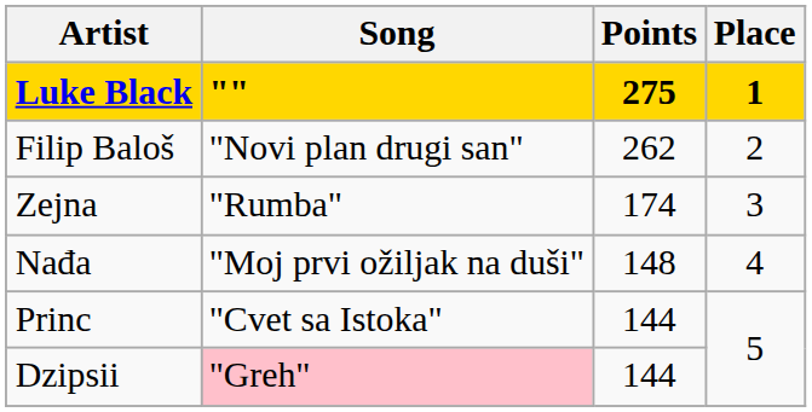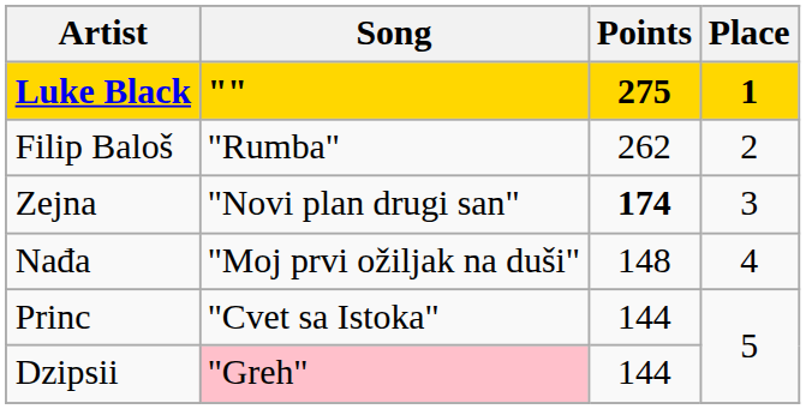 <table class="sortable wikitable" style="margin: 1em auto 1em auto; text-align:center">
 <tr>
 <th>Artist</th>
 <th>Song</th>
 <th>Points</th>
 <th>Place</th>
 </tr>
 <tr style="font-weight:bold;background:gold;">
 <td align="left"><a href='#'>Luke Black</a></td>
 <td align="left">""</td>
 <td>275</td>
 <td>1</td>
 </tr>
 <tr>
 <td align="left">Filip Baloš</td>
-<td align="left">"Novi plan drugi san"</td>
+<td align="left">"Rumba"</td>
 <td>262</td>
 <td>2</td>
 </tr>
 <tr>
 <td align="left">Zejna</td>
-<td align="left">"Rumba"</td>
-<td>174</td>
+<td align="left">"Novi plan drugi san"</td>
+<td><strong>174</strong></td>
 <td>3</td>
 </tr>
 <tr>
 <td align="left">Nađa</td>
 <td align="left">"Moj prvi ožiljak na duši"</td>
 <td>148</td>
 <td>4</td>
 </tr>
 <tr>
 <td align="left">Princ</td>
 <td align="left">"Cvet sa Istoka"</td>
 <td>144</td>
 <td rowspan="2">5</td>
 </tr>
 <tr>
 <td align="left">Dzipsii</td>
 <td align="left" style="background: pink;">"Greh"</td>
 <td>144</td>
 </tr>
 </table>
